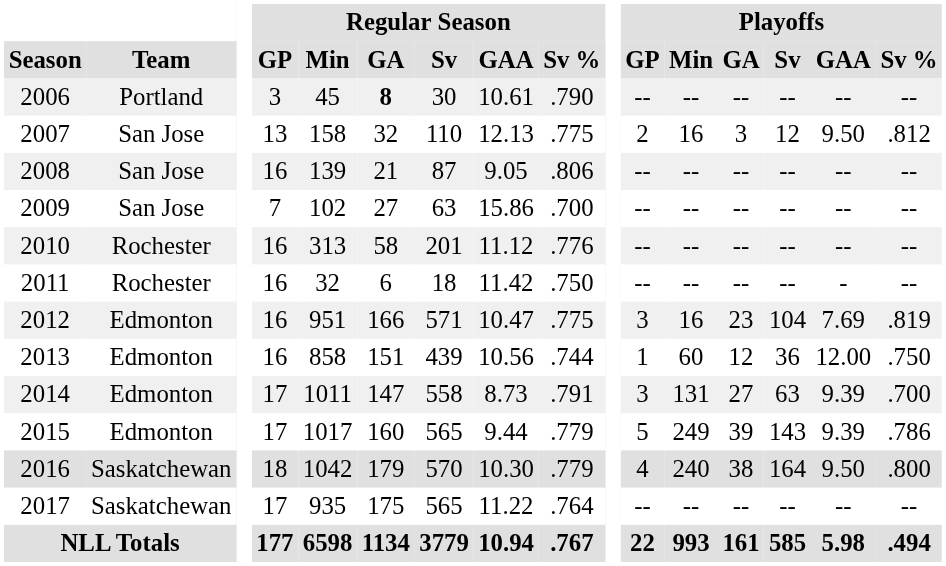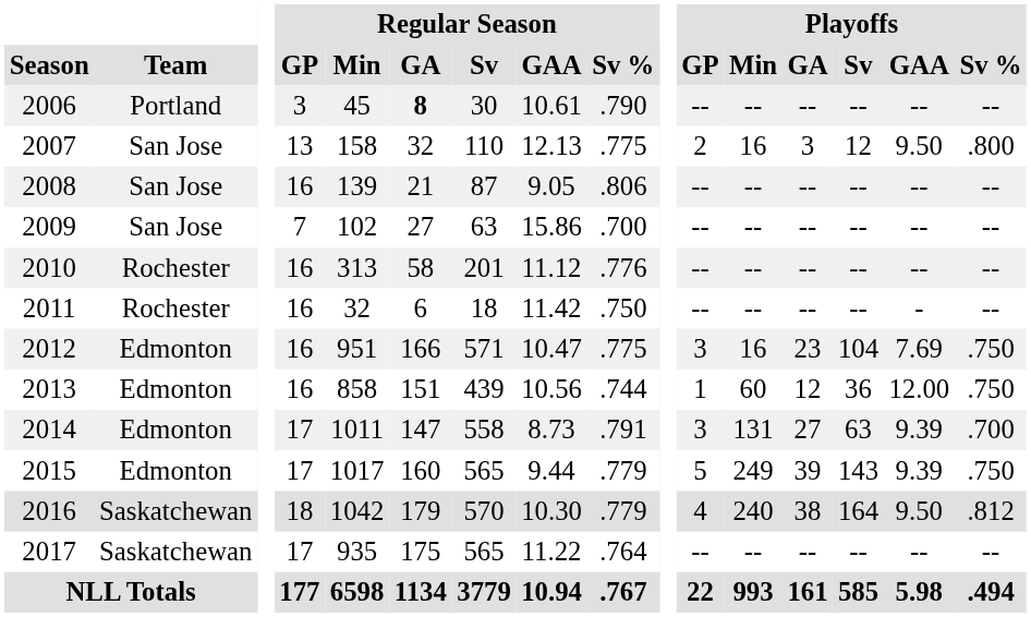 <table BORDER="0" CELLPADDING="3" CELLSPACING="0">
 <tr ALIGN="center" bgcolor="#e0e0e0">
 <th colspan="2" bgcolor="#ffffff"> </th>
 <th rowspan="99" bgcolor="#ffffff"> </th>
 <th colspan="6">Regular Season</th>
 <th rowspan="99" bgcolor="#ffffff"> </th>
 <th colspan="6">Playoffs</th>
 </tr>
 <tr ALIGN="center" bgcolor="#e0e0e0">
 <th>Season</th>
 <th>Team</th>
 <th>GP</th>
 <th>Min</th>
 <th>GA</th>
 <th>Sv</th>
 <th>GAA</th>
 <th>Sv %</th>
 <th>GP</th>
 <th>Min</th>
 <th>GA</th>
 <th>Sv</th>
 <th>GAA</th>
 <th>Sv %</th>
 </tr>
 <tr ALIGN="center" bgcolor="#f0f0f0">
 <td>2006</td>
 <td>Portland</td>
 <td>3</td>
 <td>45</td>
 <td><strong>8</strong></td>
 <td>30</td>
 <td>10.61</td>
 <td>.790</td>
 <td>--</td>
 <td>--</td>
 <td>--</td>
 <td>--</td>
 <td>--</td>
 <td>--</td>
 </tr>
 <tr ALIGN="center">
 <td>2007</td>
 <td>San Jose</td>
 <td>13</td>
 <td>158</td>
 <td>32</td>
 <td>110</td>
 <td>12.13</td>
 <td>.775</td>
 <td>2</td>
 <td>16</td>
 <td>3</td>
 <td>12</td>
 <td>9.50</td>
-<td>.812</td>
+<td>.800</td>
 </tr>
 <tr ALIGN="center" bgcolor="#f0f0f0">
 <td>2008</td>
 <td>San Jose</td>
 <td>16</td>
 <td>139</td>
 <td>21</td>
 <td>87</td>
 <td>9.05</td>
 <td>.806</td>
 <td>--</td>
 <td>--</td>
 <td>--</td>
 <td>--</td>
 <td>--</td>
 <td>--</td>
 </tr>
 <tr ALIGN="center">
 <td>2009</td>
 <td>San Jose</td>
 <td>7</td>
 <td>102</td>
 <td>27</td>
 <td>63</td>
 <td>15.86</td>
 <td>.700</td>
 <td>--</td>
 <td>--</td>
 <td>--</td>
 <td>--</td>
 <td>--</td>
 <td>--</td>
 </tr>
 <tr ALIGN="center" bgcolor="#f0f0f0">
 <td>2010</td>
 <td>Rochester</td>
 <td>16</td>
 <td>313</td>
 <td>58</td>
 <td>201</td>
 <td>11.12</td>
 <td>.776</td>
 <td>--</td>
 <td>--</td>
 <td>--</td>
 <td>--</td>
 <td>--</td>
 <td>--</td>
 </tr>
 <tr ALIGN="center">
 <td>2011</td>
 <td>Rochester</td>
 <td>16</td>
 <td>32</td>
 <td>6</td>
 <td>18</td>
 <td>11.42</td>
 <td>.750</td>
 <td>--</td>
 <td>--</td>
 <td>--</td>
 <td>--</td>
 <td>-</td>
 <td>--</td>
 </tr>
 <tr ALIGN="center" bgcolor="#f0f0f0">
 <td>2012</td>
 <td>Edmonton</td>
 <td>16</td>
 <td>951</td>
 <td>166</td>
 <td>571</td>
 <td>10.47</td>
 <td>.775</td>
 <td>3</td>
 <td>16</td>
 <td>23</td>
 <td>104</td>
 <td>7.69</td>
-<td>.819</td>
+<td>.750</td>
 </tr>
 <tr ALIGN="center">
 <td>2013</td>
 <td>Edmonton</td>
 <td>16</td>
 <td>858</td>
 <td>151</td>
 <td>439</td>
 <td>10.56</td>
 <td>.744</td>
 <td>1</td>
 <td>60</td>
 <td>12</td>
 <td>36</td>
 <td>12.00</td>
 <td>.750</td>
 </tr>
 <tr ALIGN="center" bgcolor="#f0f0f0">
 <td>2014</td>
 <td>Edmonton</td>
 <td>17</td>
 <td>1011</td>
 <td>147</td>
 <td>558</td>
 <td>8.73</td>
 <td>.791</td>
 <td>3</td>
 <td>131</td>
 <td>27</td>
 <td>63</td>
 <td>9.39</td>
 <td>.700</td>
 </tr>
 <tr ALIGN="center">
 <td>2015</td>
 <td>Edmonton</td>
 <td>17</td>
 <td>1017</td>
 <td>160</td>
 <td>565</td>
 <td>9.44</td>
 <td>.779</td>
 <td>5</td>
 <td>249</td>
 <td>39</td>
 <td>143</td>
 <td>9.39</td>
-<td>.786</td>
+<td>.750</td>
 </tr>
 <tr ALIGN="center" bgcolor="#e0e0e0">
 <td>2016</td>
 <td>Saskatchewan</td>
 <td>18</td>
 <td>1042</td>
 <td>179</td>
 <td>570</td>
 <td>10.30</td>
 <td>.779</td>
 <td>4</td>
 <td>240</td>
 <td>38</td>
 <td>164</td>
 <td>9.50</td>
-<td>.800</td>
+<td>.812</td>
 </tr>
 <tr ALIGN="center">
 <td>2017</td>
 <td>Saskatchewan</td>
 <td>17</td>
 <td>935</td>
 <td>175</td>
 <td>565</td>
 <td>11.22</td>
 <td>.764</td>
 <td>--</td>
 <td>--</td>
 <td>--</td>
 <td>--</td>
 <td>--</td>
 <td>--</td>
 </tr>
 <tr ALIGN="center" bgcolor="#e0e0e0">
 <th colspan="2">NLL Totals</th>
 <th>177</th>
 <th>6598</th>
 <th>1134</th>
 <th>3779</th>
 <th>10.94</th>
 <th>.767</th>
 <th>22</th>
 <th>993</th>
 <th>161</th>
 <th>585</th>
 <th>5.98</th>
 <th>.494</th>
 </tr>
 </table>
